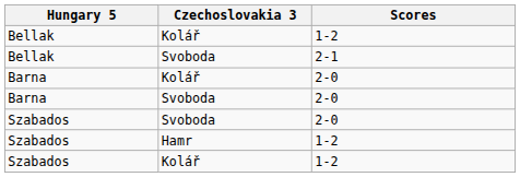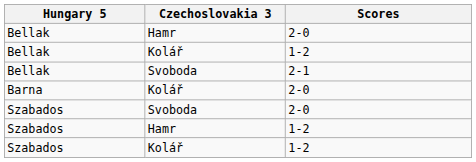 <table class="wikitable">
 <tr>
 <th width=150> Hungary 5</th>
 <th width=150> Czechoslovakia 3</th>
 <th width=200>Scores</th>
+</tr>
+<tr>
+<td>Bellak</td>
+<td>Hamr</td>
+<td>2-0</td>
 </tr>
 <tr>
 <td>Bellak</td>
 <td>Kolář</td>
 <td>1-2</td>
 </tr>
 <tr>
 <td>Bellak</td>
 <td>Svoboda</td>
 <td>2-1</td>
 </tr>
 <tr>
 <td>Barna</td>
 <td>Kolář</td>
-<td>2-0</td>
-</tr>
-<tr>
-<td>Barna</td>
-<td>Svoboda</td>
 <td>2-0</td>
 </tr>
 <tr>
 <td>Szabados</td>
 <td>Svoboda</td>
 <td>2-0</td>
 </tr>
 <tr>
 <td>Szabados</td>
 <td>Hamr</td>
 <td>1-2</td>
 </tr>
 <tr>
 <td>Szabados</td>
 <td>Kolář</td>
 <td>1-2</td>
 </tr>
 </table>
